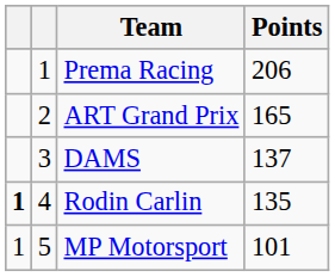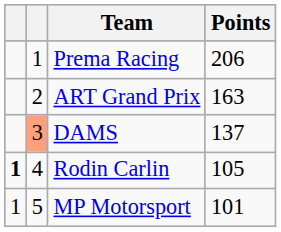 <table class="wikitable" style="font-size: 85%;">
 <tr>
 <th></th>
 <th></th>
 <th>Team</th>
 <th>Points</th>
 </tr>
 <tr>
 <td align="left"></td>
 <td align="center">1</td>
 <td> <a href='#'>Prema Racing</a></td>
 <td>206</td>
 </tr>
 <tr>
 <td align="left"></td>
 <td align="center">2</td>
 <td> <a href='#'>ART Grand Prix</a></td>
-<td>165</td>
+<td>163</td>
 </tr>
 <tr>
 <td align="left"></td>
-<td align="center">3</td>
+<td align="center" style="background: lightsalmon;">3</td>
 <td> <a href='#'>DAMS</a></td>
 <td>137</td>
 </tr>
 <tr>
 <td align="left"><strong> 1</strong></td>
 <td align="center">4</td>
 <td> <a href='#'>Rodin Carlin</a></td>
-<td>135</td>
+<td>105</td>
 </tr>
 <tr>
 <td align="left"> 1</td>
 <td align="center">5</td>
 <td> <a href='#'>MP Motorsport</a></td>
 <td>101</td>
 </tr>
 </table>
